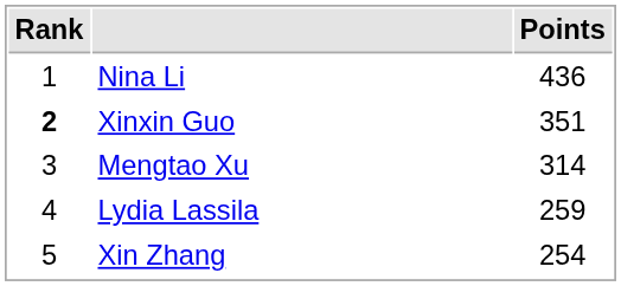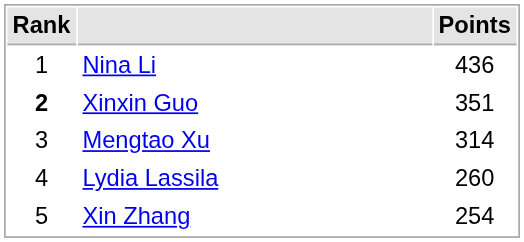 <table cellspacing="1" cellpadding="3" style="border:1px solid #AAAAAA;font-size:86%">
 <tr bgcolor="#E4E4E4">
 <th style="border-bottom:1px solid #AAAAAA" width=10>Rank</th>
 <th style="border-bottom:1px solid #AAAAAA" width=200></th>
 <th style="border-bottom:1px solid #AAAAAA" width=20>Points</th>
 </tr>
 <tr>
 <td align="center">1</td>
 <td> <a href='#'>Nina Li</a></td>
 <td align=center>436</td>
 </tr>
 <tr>
 <td align="center"><strong>2</strong></td>
 <td> <a href='#'>Xinxin Guo</a></td>
 <td align=center>351</td>
 </tr>
 <tr>
 <td align="center">3</td>
 <td> <a href='#'>Mengtao Xu</a></td>
 <td align=center>314</td>
 </tr>
 <tr>
 <td align="center">4</td>
 <td> <a href='#'>Lydia Lassila</a></td>
-<td align=center>259</td>
+<td align=center>260</td>
 </tr>
 <tr>
 <td align="center">5</td>
 <td> <a href='#'>Xin Zhang</a></td>
 <td align=center>254</td>
 </tr>
 </table>
